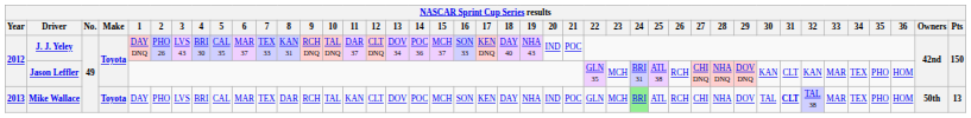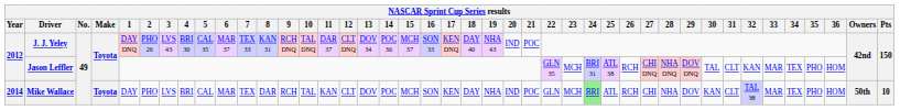 <table class="wikitable" style="text-align:center; font-size:75%">
 <tr>
 <th colspan=45><a href='#'>NASCAR Sprint Cup Series</a> results</th>
 </tr>
 <tr>
 <th>Year</th>
 <th>Driver</th>
 <th>No.</th>
 <th>Make</th>
 <th>1</th>
 <th>2</th>
 <th>3</th>
 <th>4</th>
 <th>5</th>
 <th>6</th>
 <th>7</th>
 <th>8</th>
 <th>9</th>
 <th>10</th>
 <th>11</th>
 <th>12</th>
 <th>13</th>
 <th>14</th>
 <th>15</th>
 <th>16</th>
 <th>17</th>
 <th>18</th>
 <th>19</th>
 <th>20</th>
 <th>21</th>
 <th>22</th>
 <th>23</th>
 <th>24</th>
 <th>25</th>
 <th>26</th>
 <th>27</th>
 <th>28</th>
 <th>29</th>
 <th>30</th>
 <th>31</th>
 <th>32</th>
 <th>33</th>
 <th>34</th>
 <th>35</th>
 <th>36</th>
 <th>Owners</th>
 <th>Pts</th>
 </tr>
 <tr>
 <th rowspan=2><a href='#'>2012</a></th>
 <th><a href='#'>J. J. Yeley</a></th>
 <th rowspan=3>49</th>
 <th rowspan=2><a href='#'>Toyota</a></th>
 <td style="background:#FFCFCF;"><a href='#'>DAY</a><br><small>DNQ</small></td>
 <td style="background:#CFCFFF;"><a href='#'>PHO</a><br><small>26</small></td>
 <td style="background:#EFCFFF;"><a href='#'>LVS</a><br><small>43</small></td>
 <td style="background:#CFCFFF;"><a href='#'>BRI</a><br><small>30</small></td>
 <td style="background:#CFCFFF;"><a href='#'>CAL</a><br><small>35</small></td>
 <td style="background:#EFCFFF;"><a href='#'>MAR</a><br><small>37</small></td>
 <td style="background:#CFCFFF;"><a href='#'>TEX</a><br><small>33</small></td>
 <td style="background:#CFCFFF;"><a href='#'>KAN</a><br><small>31</small></td>
 <td style="background:#FFCFCF;"><a href='#'>RCH</a><br><small>DNQ</small></td>
 <td style="background:#FFCFCF;"><a href='#'>TAL</a><br><small>DNQ</small></td>
 <td style="background:#EFCFFF;"><a href='#'>DAR</a><br><small>37</small></td>
 <td style="background:#FFCFCF;"><a href='#'>CLT</a><br><small>DNQ</small></td>
 <td style="background:#EFCFFF;"><a href='#'>DOV</a><br><small>34</small></td>
 <td style="background:#EFCFFF;"><a href='#'>POC</a><br><small>36</small></td>
 <td style="background:#EFCFFF;"><a href='#'>MCH</a><br><small>37</small></td>
 <td style="background:#CFCFFF;"><a href='#'>SON</a><br><small>33</small></td>
 <td style="background:#FFCFCF;"><a href='#'>KEN</a><br><small>DNQ</small></td>
 <td style="background:#EFCFFF;"><a href='#'>DAY</a><br><small>40</small></td>
 <td style="background:#EFCFFF;"><a href='#'>NHA</a><br><small>43</small></td>
 <td><a href='#'>IND</a></td>
 <td><a href='#'>POC</a></td>
 <td colspan=15></td>
 <th rowspan=2>42nd</th>
 <th rowspan=2>150</th>
 </tr>
 <tr>
 <th><a href='#'>Jason Leffler</a></th>
 <td colspan=21></td>
 <td style="background:#EFCFFF;"><a href='#'>GLN</a><br><small>35</small></td>
 <td><a href='#'>MCH</a></td>
 <td style="background:#CFCFFF;"><a href='#'>BRI</a><br><small>31</small></td>
 <td style="background:#EFCFFF;"><a href='#'>ATL</a><br><small>38</small></td>
 <td><a href='#'>RCH</a></td>
 <td style="background:#FFCFCF;"><a href='#'>CHI</a><br><small>DNQ</small></td>
 <td style="background:#FFCFCF;"><a href='#'>NHA</a><br><small>DNQ</small></td>
 <td style="background:#FFCFCF;"><a href='#'>DOV</a><br><small>DNQ</small></td>
-<td><a href='#'>KAN</a></td>
+<td><a href='#'>TAL</a></td>
 <td><a href='#'>CLT</a></td>
 <td><a href='#'>KAN</a></td>
 <td><a href='#'>MAR</a></td>
 <td><a href='#'>TEX</a></td>
 <td><a href='#'>PHO</a></td>
 <td><a href='#'>HOM</a></td>
 </tr>
 <tr>
-<th><a href='#'>2013</a></th>
+<th><a href='#'>2014</a></th>
 <th><a href='#'>Mike Wallace</a></th>
 <th><a href='#'>Toyota</a></th>
 <td><a href='#'>DAY</a></td>
 <td><a href='#'>PHO</a></td>
 <td><a href='#'>LVS</a></td>
 <td><a href='#'>BRI</a></td>
 <td><a href='#'>CAL</a></td>
 <td><a href='#'>MAR</a></td>
 <td><a href='#'>TEX</a></td>
 <td><a href='#'>DAR</a></td>
 <td><a href='#'>RCH</a></td>
 <td><a href='#'>TAL</a></td>
 <td><a href='#'>KAN</a></td>
 <td><a href='#'>CLT</a></td>
 <td><a href='#'>DOV</a></td>
 <td><a href='#'>POC</a></td>
 <td><a href='#'>MCH</a></td>
 <td><a href='#'>SON</a></td>
 <td><a href='#'>KEN</a></td>
 <td><a href='#'>DAY</a></td>
 <td><a href='#'>NHA</a></td>
 <td><a href='#'>IND</a></td>
 <td><a href='#'>POC</a></td>
 <td><a href='#'>GLN</a></td>
 <td><a href='#'>MCH</a></td>
 <td style="background: lightgreen;"><a href='#'>BRI</a></td>
 <td><a href='#'>ATL</a></td>
 <td><a href='#'>RCH</a></td>
 <td><a href='#'>CHI</a></td>
 <td><a href='#'>NHA</a></td>
 <td><a href='#'>DOV</a></td>
-<td><a href='#'>TAL</a></td>
-<td><strong><a href='#'>CLT</a></strong></td>
+<td><a href='#'>KAN</a></td>
+<td><a href='#'>CLT</a></td>
 <td style="background:#CFCFFF;"><a href='#'>TAL</a><br><small>38</small></td>
 <td><a href='#'>MAR</a></td>
 <td><a href='#'>TEX</a></td>
 <td><a href='#'>PHO</a></td>
 <td><a href='#'>HOM</a></td>
 <th>50th</th>
-<th>13</th>
+<th>10</th>
 </tr>
 </table>
